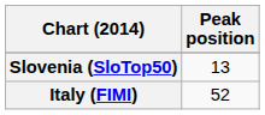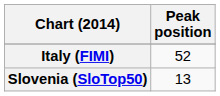 <table class="wikitable sortable plainrowheaders" style="text-align:center">
 <tr>
 <th scope="col">Chart (2014)</th>
 <th scope="col">Peak<br> position</th>
 </tr>
 <tr>
 </tr>
 <tr>
+<th scope="row">Italy (<a href='#'>FIMI</a>)</th>
+<td>52</td>
+</tr>
+<tr>
 <th scope="row">Slovenia (<a href='#'>SloTop50</a>)</th>
 <td>13</td>
 </tr>
-<tr>
-<th scope="row">Italy (<a href='#'>FIMI</a>)</th>
-<td>52</td>
-</tr>
 </table>
